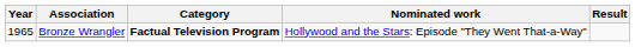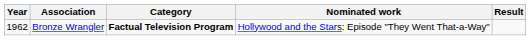 <table class="wikitable">
 <tr>
 <th>Year</th>
 <th>Association</th>
 <th>Category</th>
 <th>Nominated work</th>
 <th>Result</th>
 </tr>
 <tr>
-<td>1965</td>
+<td>1962</td>
 <td><a href='#'>Bronze Wrangler</a></td>
 <td><strong>Factual Television Program</strong></td>
 <td><a href='#'>Hollywood and the Stars</a>: Episode "They Went That-a-Way"</td>
 <td></td>
 </tr>
 </table>
